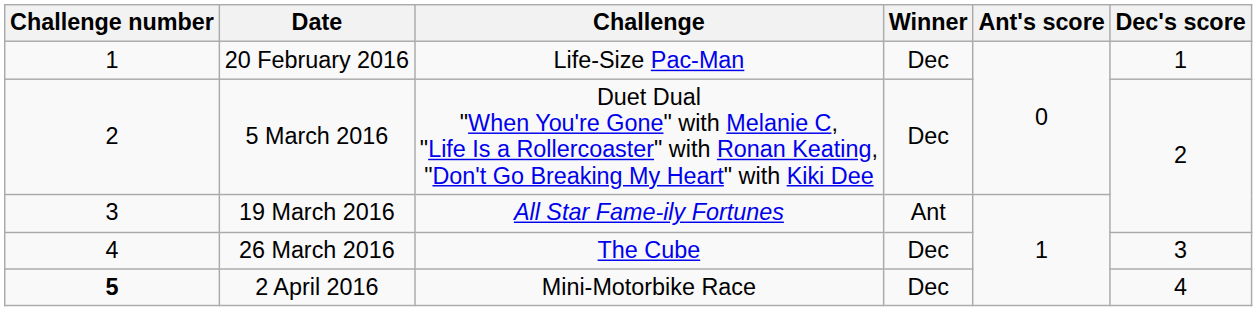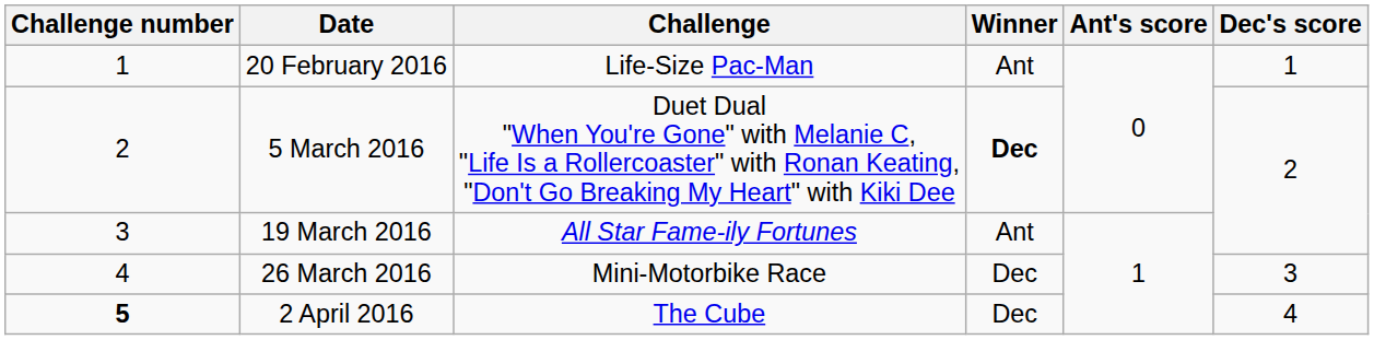 <table class="wikitable" style="text-align:center">
 <tr>
 <th>Challenge number</th>
 <th>Date</th>
 <th>Challenge</th>
 <th>Winner</th>
 <th>Ant's score</th>
 <th>Dec's score</th>
 </tr>
 <tr>
 <td>1</td>
 <td>20 February 2016</td>
 <td>Life-Size <a href='#'>Pac-Man</a></td>
-<td>Dec</td>
+<td>Ant</td>
 <td rowspan="2">0</td>
 <td>1</td>
 </tr>
 <tr>
 <td>2</td>
 <td>5 March 2016</td>
 <td>Duet Dual <br> "<a href='#'>When You're Gone</a>" with <a href='#'>Melanie C</a>, <br> "<a href='#'>Life Is a Rollercoaster</a>" with <a href='#'>Ronan Keating</a>, <br> "<a href='#'>Don't Go Breaking My Heart</a>" with <a href='#'>Kiki Dee</a></td>
-<td>Dec</td>
+<td><strong>Dec</strong></td>
 <td rowspan="2">2</td>
 </tr>
 <tr>
 <td>3</td>
 <td>19 March 2016</td>
 <td><em><a href='#'>All Star Fame-ily Fortunes</a></em></td>
 <td>Ant</td>
 <td rowspan="5">1</td>
 </tr>
 <tr>
 <td>4</td>
 <td>26 March 2016</td>
-<td><a href='#'>The Cube</a></td>
+<td>Mini-Motorbike Race</td>
 <td>Dec</td>
 <td>3</td>
 </tr>
 <tr>
 <td><strong>5</strong></td>
 <td>2 April 2016</td>
-<td>Mini-Motorbike Race</td>
+<td><a href='#'>The Cube</a></td>
 <td>Dec</td>
 <td>4</td>
 </tr>
 </table>
